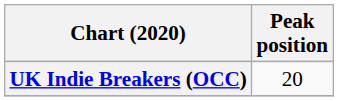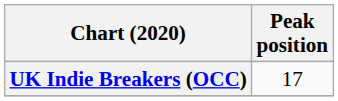 <table class="wikitable sortable plainrowheaders" style="text-align:center">
 <tr>
 <th scope="col">Chart (2020)</th>
 <th scope="col">Peak<br>position</th>
 </tr>
 <tr>
 </tr>
 <tr>
 </tr>
 <tr>
 <th scope="row"><a href='#'>UK Indie Breakers</a> (<a href='#'>OCC</a>)</th>
-<td>20</td>
+<td>17</td>
 </tr>
 <tr>
 </tr>
 </table>
